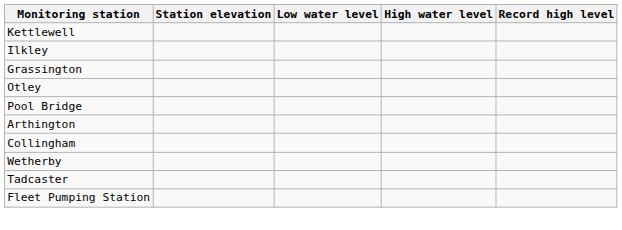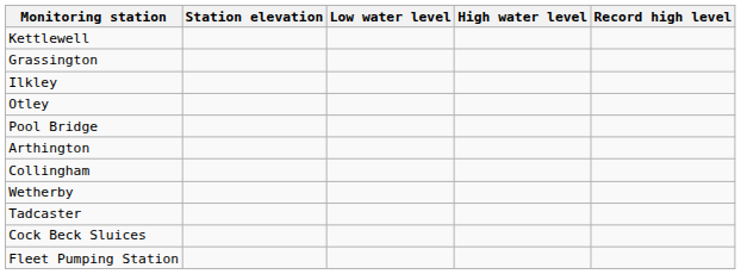 <table class="wikitable">
 <tr>
 <th>Monitoring station</th>
 <th>Station elevation</th>
 <th>Low water level</th>
 <th>High water level</th>
 <th>Record high level</th>
 </tr>
 <tr>
 <td>Kettlewell</td>
 <td></td>
 <td></td>
 <td></td>
 <td></td>
 </tr>
 <tr>
-<td>Ilkley</td>
+<td>Grassington</td>
 <td></td>
 <td></td>
 <td></td>
 <td></td>
 </tr>
 <tr>
-<td>Grassington</td>
+<td>Ilkley</td>
 <td></td>
 <td></td>
 <td></td>
 <td></td>
 </tr>
 <tr>
 <td>Otley</td>
 <td></td>
 <td></td>
 <td></td>
 <td></td>
 </tr>
 <tr>
 <td>Pool Bridge</td>
 <td></td>
 <td></td>
 <td></td>
 <td></td>
 </tr>
 <tr>
 <td>Arthington</td>
 <td></td>
 <td></td>
 <td></td>
 <td></td>
 </tr>
 <tr>
 <td>Collingham</td>
 <td></td>
 <td></td>
 <td></td>
 <td></td>
 </tr>
 <tr>
 <td>Wetherby</td>
 <td></td>
 <td></td>
 <td></td>
 <td></td>
 </tr>
 <tr>
 <td>Tadcaster</td>
 <td></td>
 <td></td>
 <td></td>
 <td></td>
 </tr>
 <tr>
+<td>Cock Beck Sluices</td>
+<td></td>
+<td></td>
+<td></td>
+<td></td>
+</tr>
+<tr>
 <td>Fleet Pumping Station</td>
 <td></td>
 <td></td>
 <td></td>
 <td></td>
 </tr>
 </table>
